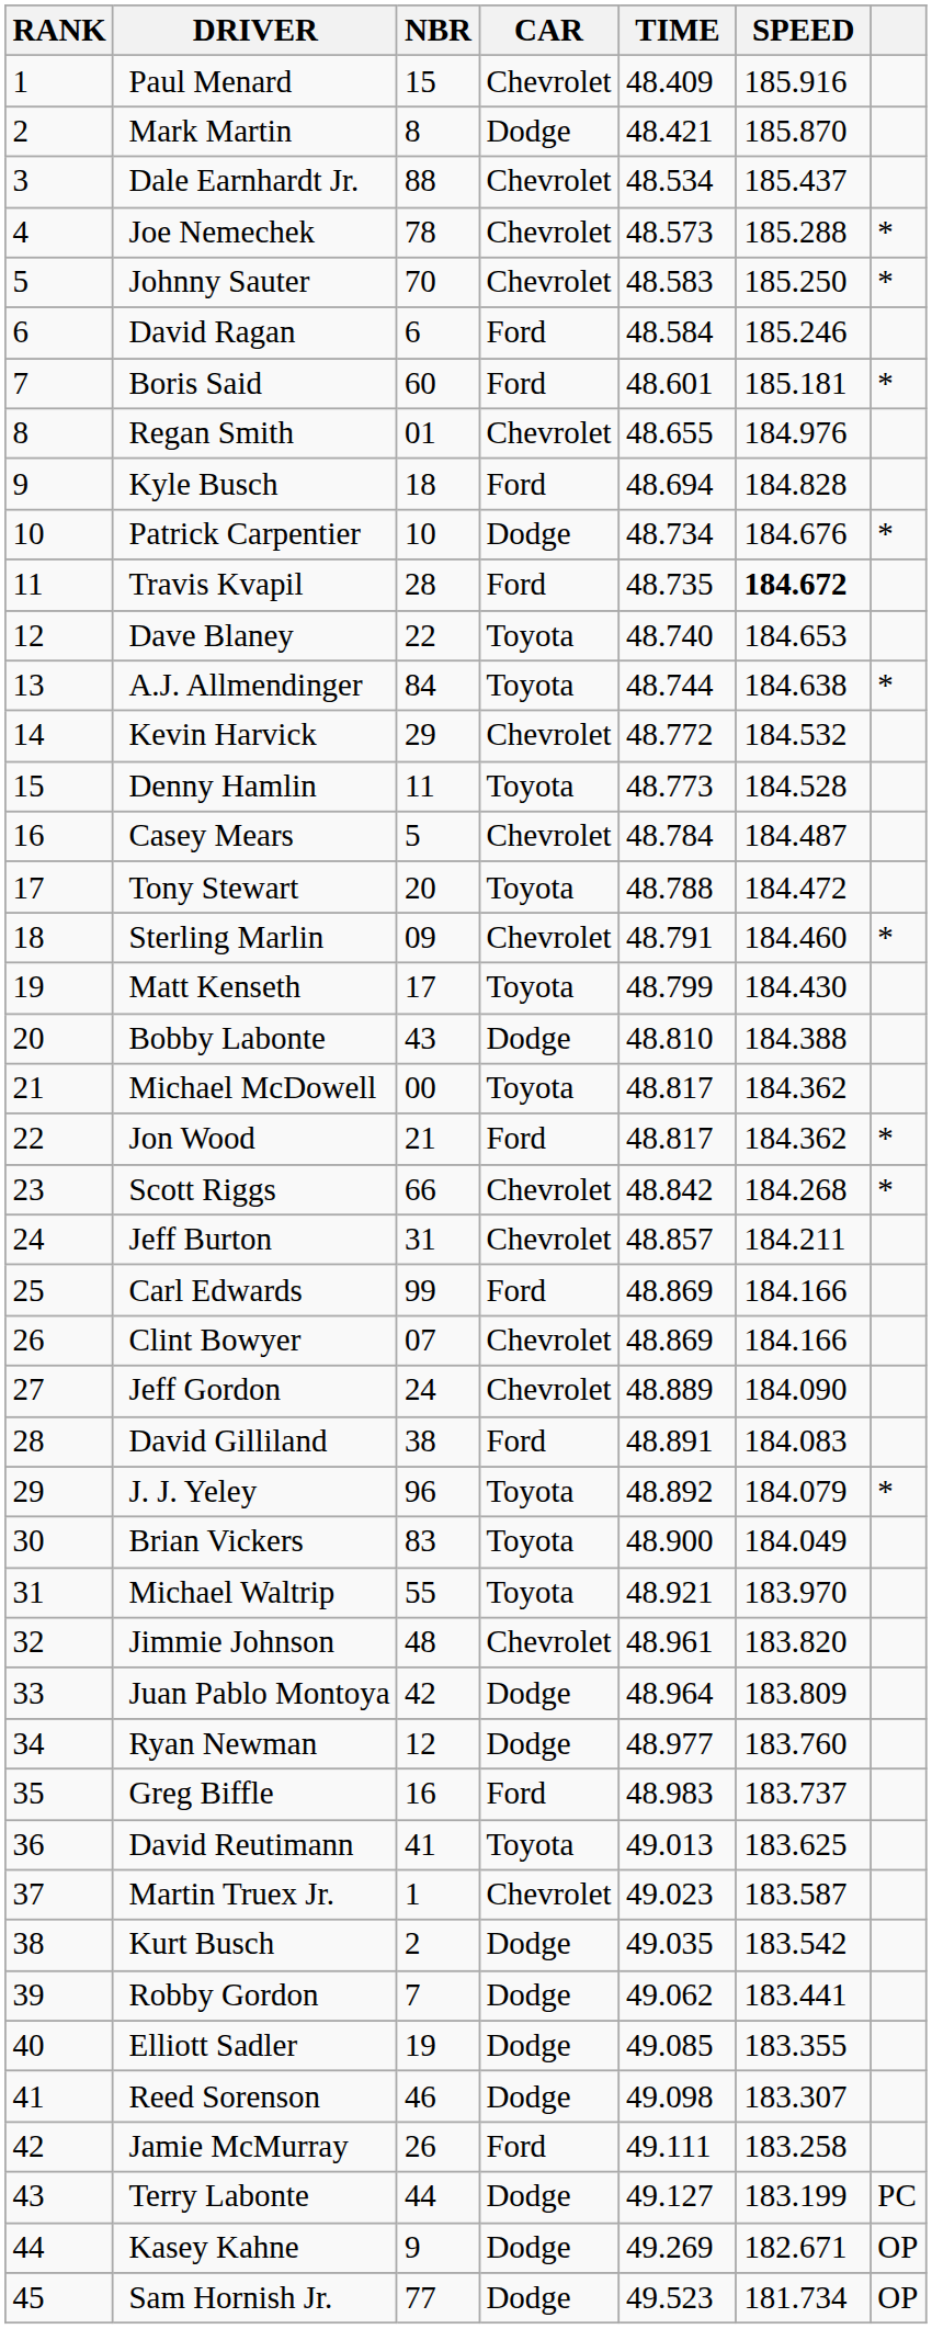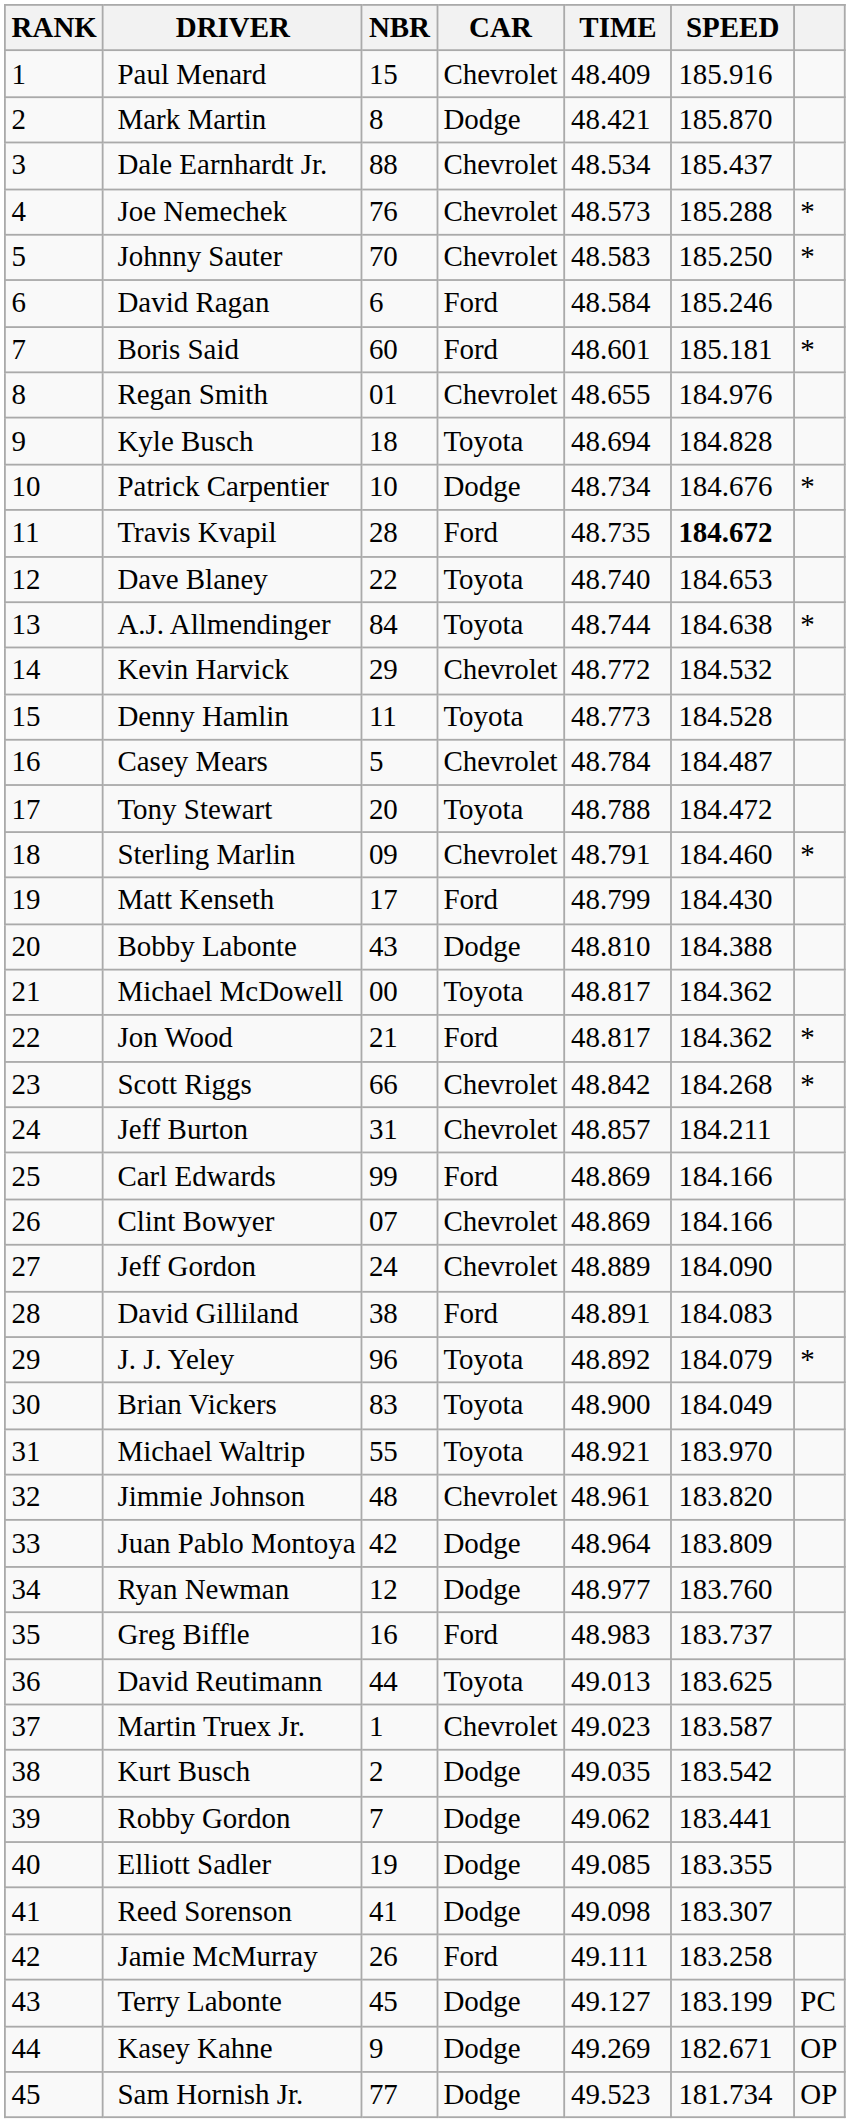 <table class="wikitable">
 <tr>
 <th>RANK</th>
 <th>DRIVER</th>
 <th>NBR</th>
 <th>CAR</th>
 <th>TIME</th>
 <th>SPEED</th>
 <th></th>
 </tr>
 <tr>
 <td>1</td>
 <td> Paul Menard</td>
 <td>15</td>
 <td>Chevrolet</td>
 <td>48.409  </td>
 <td>185.916  </td>
 <td></td>
 </tr>
 <tr>
 <td>2</td>
 <td> Mark Martin</td>
 <td>8</td>
 <td>Dodge</td>
 <td>48.421  </td>
 <td>185.870  </td>
 <td></td>
 </tr>
 <tr>
 <td>3</td>
 <td> Dale Earnhardt Jr.</td>
 <td>88</td>
 <td>Chevrolet</td>
 <td>48.534  </td>
 <td>185.437  </td>
 <td></td>
 </tr>
 <tr>
 <td>4</td>
 <td> Joe Nemechek</td>
-<td>78</td>
+<td>76</td>
 <td>Chevrolet</td>
 <td>48.573  </td>
 <td>185.288  </td>
 <td>*</td>
 </tr>
 <tr>
 <td>5</td>
 <td> Johnny Sauter</td>
 <td>70</td>
 <td>Chevrolet</td>
 <td>48.583  </td>
 <td>185.250  </td>
 <td>*</td>
 </tr>
 <tr>
 <td>6</td>
 <td> David Ragan</td>
 <td>6</td>
 <td>Ford</td>
 <td>48.584  </td>
 <td>185.246  </td>
 <td></td>
 </tr>
 <tr>
 <td>7</td>
 <td> Boris Said</td>
 <td>60</td>
 <td>Ford</td>
 <td>48.601  </td>
 <td>185.181  </td>
 <td>*</td>
 </tr>
 <tr>
 <td>8</td>
 <td> Regan Smith</td>
 <td>01</td>
 <td>Chevrolet</td>
 <td>48.655  </td>
 <td>184.976  </td>
 <td></td>
 </tr>
 <tr>
 <td>9</td>
 <td> Kyle Busch</td>
 <td>18</td>
-<td>Ford</td>
+<td>Toyota</td>
 <td>48.694  </td>
 <td>184.828  </td>
 <td></td>
 </tr>
 <tr>
 <td>10</td>
 <td> Patrick Carpentier</td>
 <td>10</td>
 <td>Dodge</td>
 <td>48.734  </td>
 <td>184.676  </td>
 <td>*</td>
 </tr>
 <tr>
 <td>11</td>
 <td> Travis Kvapil</td>
 <td>28</td>
 <td>Ford</td>
 <td>48.735  </td>
 <td><strong>184.672  </strong></td>
 <td></td>
 </tr>
 <tr>
 <td>12</td>
 <td> Dave Blaney</td>
 <td>22</td>
 <td>Toyota</td>
 <td>48.740  </td>
 <td>184.653  </td>
 <td></td>
 </tr>
 <tr>
 <td>13</td>
 <td> A.J. Allmendinger</td>
 <td>84</td>
 <td>Toyota</td>
 <td>48.744  </td>
 <td>184.638  </td>
 <td>*</td>
 </tr>
 <tr>
 <td>14</td>
 <td> Kevin Harvick</td>
 <td>29</td>
 <td>Chevrolet</td>
 <td>48.772  </td>
 <td>184.532  </td>
 <td></td>
 </tr>
 <tr>
 <td>15</td>
 <td> Denny Hamlin</td>
 <td>11</td>
 <td>Toyota</td>
 <td>48.773  </td>
 <td>184.528  </td>
 <td></td>
 </tr>
 <tr>
 <td>16</td>
 <td> Casey Mears</td>
 <td>5</td>
 <td>Chevrolet</td>
 <td>48.784  </td>
 <td>184.487  </td>
 <td></td>
 </tr>
 <tr>
 <td>17</td>
 <td> Tony Stewart</td>
 <td>20</td>
 <td>Toyota</td>
 <td>48.788  </td>
 <td>184.472  </td>
 <td></td>
 </tr>
 <tr>
 <td>18</td>
 <td> Sterling Marlin</td>
 <td>09</td>
 <td>Chevrolet</td>
 <td>48.791  </td>
 <td>184.460  </td>
 <td>*</td>
 </tr>
 <tr>
 <td>19</td>
 <td> Matt Kenseth</td>
 <td>17</td>
-<td>Toyota</td>
+<td>Ford</td>
 <td>48.799  </td>
 <td>184.430  </td>
 <td></td>
 </tr>
 <tr>
 <td>20</td>
 <td> Bobby Labonte</td>
 <td>43</td>
 <td>Dodge</td>
 <td>48.810  </td>
 <td>184.388  </td>
 <td></td>
 </tr>
 <tr>
 <td>21</td>
 <td> Michael McDowell</td>
 <td>00</td>
 <td>Toyota</td>
 <td>48.817  </td>
 <td>184.362  </td>
 <td></td>
 </tr>
 <tr>
 <td>22</td>
 <td> Jon Wood</td>
 <td>21</td>
 <td>Ford</td>
 <td>48.817  </td>
 <td>184.362  </td>
 <td>*</td>
 </tr>
 <tr>
 <td>23</td>
 <td> Scott Riggs</td>
 <td>66</td>
 <td>Chevrolet</td>
 <td>48.842  </td>
 <td>184.268  </td>
 <td>*</td>
 </tr>
 <tr>
 <td>24</td>
 <td> Jeff Burton</td>
 <td>31</td>
 <td>Chevrolet</td>
 <td>48.857  </td>
 <td>184.211  </td>
 <td></td>
 </tr>
 <tr>
 <td>25</td>
 <td> Carl Edwards</td>
 <td>99</td>
 <td>Ford</td>
 <td>48.869  </td>
 <td>184.166  </td>
 <td></td>
 </tr>
 <tr>
 <td>26</td>
 <td> Clint Bowyer</td>
 <td>07</td>
 <td>Chevrolet</td>
 <td>48.869  </td>
 <td>184.166  </td>
 <td></td>
 </tr>
 <tr>
 <td>27</td>
 <td> Jeff Gordon</td>
 <td>24</td>
 <td>Chevrolet</td>
 <td>48.889  </td>
 <td>184.090  </td>
 <td></td>
 </tr>
 <tr>
 <td>28</td>
 <td> David Gilliland</td>
 <td>38</td>
 <td>Ford</td>
 <td>48.891  </td>
 <td>184.083  </td>
 <td></td>
 </tr>
 <tr>
 <td>29</td>
 <td> J. J. Yeley</td>
 <td>96</td>
 <td>Toyota</td>
 <td>48.892  </td>
 <td>184.079  </td>
 <td>*</td>
 </tr>
 <tr>
 <td>30</td>
 <td> Brian Vickers</td>
 <td>83</td>
 <td>Toyota</td>
 <td>48.900  </td>
 <td>184.049  </td>
 <td></td>
 </tr>
 <tr>
 <td>31</td>
 <td> Michael Waltrip</td>
 <td>55</td>
 <td>Toyota</td>
 <td>48.921  </td>
 <td>183.970  </td>
 <td></td>
 </tr>
 <tr>
 <td>32</td>
 <td> Jimmie Johnson</td>
 <td>48</td>
 <td>Chevrolet</td>
 <td>48.961  </td>
 <td>183.820  </td>
 <td></td>
 </tr>
 <tr>
 <td>33</td>
 <td> Juan Pablo Montoya</td>
 <td>42</td>
 <td>Dodge</td>
 <td>48.964  </td>
 <td>183.809  </td>
 <td></td>
 </tr>
 <tr>
 <td>34</td>
 <td> Ryan Newman</td>
 <td>12</td>
 <td>Dodge</td>
 <td>48.977  </td>
 <td>183.760  </td>
 <td></td>
 </tr>
 <tr>
 <td>35</td>
 <td> Greg Biffle</td>
 <td>16</td>
 <td>Ford</td>
 <td>48.983  </td>
 <td>183.737  </td>
 <td></td>
 </tr>
 <tr>
 <td>36</td>
 <td> David Reutimann</td>
-<td>41</td>
+<td>44</td>
 <td>Toyota</td>
 <td>49.013  </td>
 <td>183.625  </td>
 <td></td>
 </tr>
 <tr>
 <td>37</td>
 <td> Martin Truex Jr.</td>
 <td>1</td>
 <td>Chevrolet</td>
 <td>49.023  </td>
 <td>183.587  </td>
 <td></td>
 </tr>
 <tr>
 <td>38</td>
 <td> Kurt Busch</td>
 <td>2</td>
 <td>Dodge</td>
 <td>49.035  </td>
 <td>183.542  </td>
 <td></td>
 </tr>
 <tr>
 <td>39</td>
 <td> Robby Gordon</td>
 <td>7</td>
 <td>Dodge</td>
 <td>49.062  </td>
 <td>183.441  </td>
 <td></td>
 </tr>
 <tr>
 <td>40</td>
 <td> Elliott Sadler</td>
 <td>19</td>
 <td>Dodge</td>
 <td>49.085  </td>
 <td>183.355  </td>
 <td></td>
 </tr>
 <tr>
 <td>41</td>
 <td> Reed Sorenson</td>
-<td>46</td>
+<td>41</td>
 <td>Dodge</td>
 <td>49.098  </td>
 <td>183.307  </td>
 <td></td>
 </tr>
 <tr>
 <td>42</td>
 <td> Jamie McMurray</td>
 <td>26</td>
 <td>Ford</td>
 <td>49.111  </td>
 <td>183.258  </td>
 <td></td>
 </tr>
 <tr>
 <td>43</td>
 <td> Terry Labonte</td>
-<td>44</td>
+<td>45</td>
 <td>Dodge</td>
 <td>49.127  </td>
 <td>183.199  </td>
 <td>PC</td>
 </tr>
 <tr>
 <td>44</td>
 <td> Kasey Kahne</td>
 <td>9</td>
 <td>Dodge</td>
 <td>49.269  </td>
 <td>182.671  </td>
 <td>OP</td>
 </tr>
 <tr>
 <td>45</td>
 <td> Sam Hornish Jr.</td>
 <td>77</td>
 <td>Dodge</td>
 <td>49.523  </td>
 <td>181.734  </td>
 <td>OP</td>
 </tr>
 </table>
